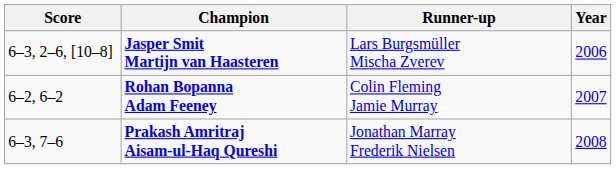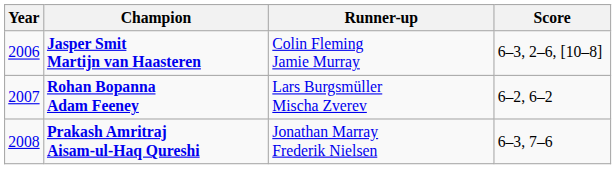 <table class="wikitable" style="font-size:90%">
 <tr>
-<th width="100">Score</th>
+<th>Year</th>
 <th width="200">Champion</th>
 <th width="200">Runner-up</th>
-<th>Year</th>
+<th width="100">Score</th>
 </tr>
 <tr>
+<td><a href='#'>2006</a></td>
+<td> <strong><a href='#'>Jasper Smit</a></strong> <br>  <strong><a href='#'>Martijn van Haasteren</a></strong></td>
+<td> <a href='#'>Colin Fleming</a> <br>  <a href='#'>Jamie Murray</a></td>
 <td>6–3, 2–6, [10–8]</td>
-<td> <strong><a href='#'>Jasper Smit</a></strong> <br>  <strong><a href='#'>Martijn van Haasteren</a></strong></td>
-<td> <a href='#'>Lars Burgsmüller</a> <br>  <a href='#'>Mischa Zverev</a></td>
-<td><a href='#'>2006</a></td>
 </tr>
 <tr>
+<td><a href='#'>2007</a></td>
+<td> <strong><a href='#'>Rohan Bopanna</a></strong> <br>  <strong><a href='#'>Adam Feeney</a></strong></td>
+<td> <a href='#'>Lars Burgsmüller</a> <br>  <a href='#'>Mischa Zverev</a></td>
 <td>6–2, 6–2</td>
-<td> <strong><a href='#'>Rohan Bopanna</a></strong> <br>  <strong><a href='#'>Adam Feeney</a></strong></td>
-<td> <a href='#'>Colin Fleming</a> <br>  <a href='#'>Jamie Murray</a></td>
-<td><a href='#'>2007</a></td>
 </tr>
 <tr>
-<td>6–3, 7–6</td>
+<td><a href='#'>2008</a></td>
 <td> <strong><a href='#'>Prakash Amritraj</a></strong> <br>  <strong><a href='#'>Aisam-ul-Haq Qureshi</a></strong></td>
 <td> <a href='#'>Jonathan Marray</a> <br>  <a href='#'>Frederik Nielsen</a></td>
-<td><a href='#'>2008</a></td>
+<td>6–3, 7–6</td>
 </tr>
 </table>
